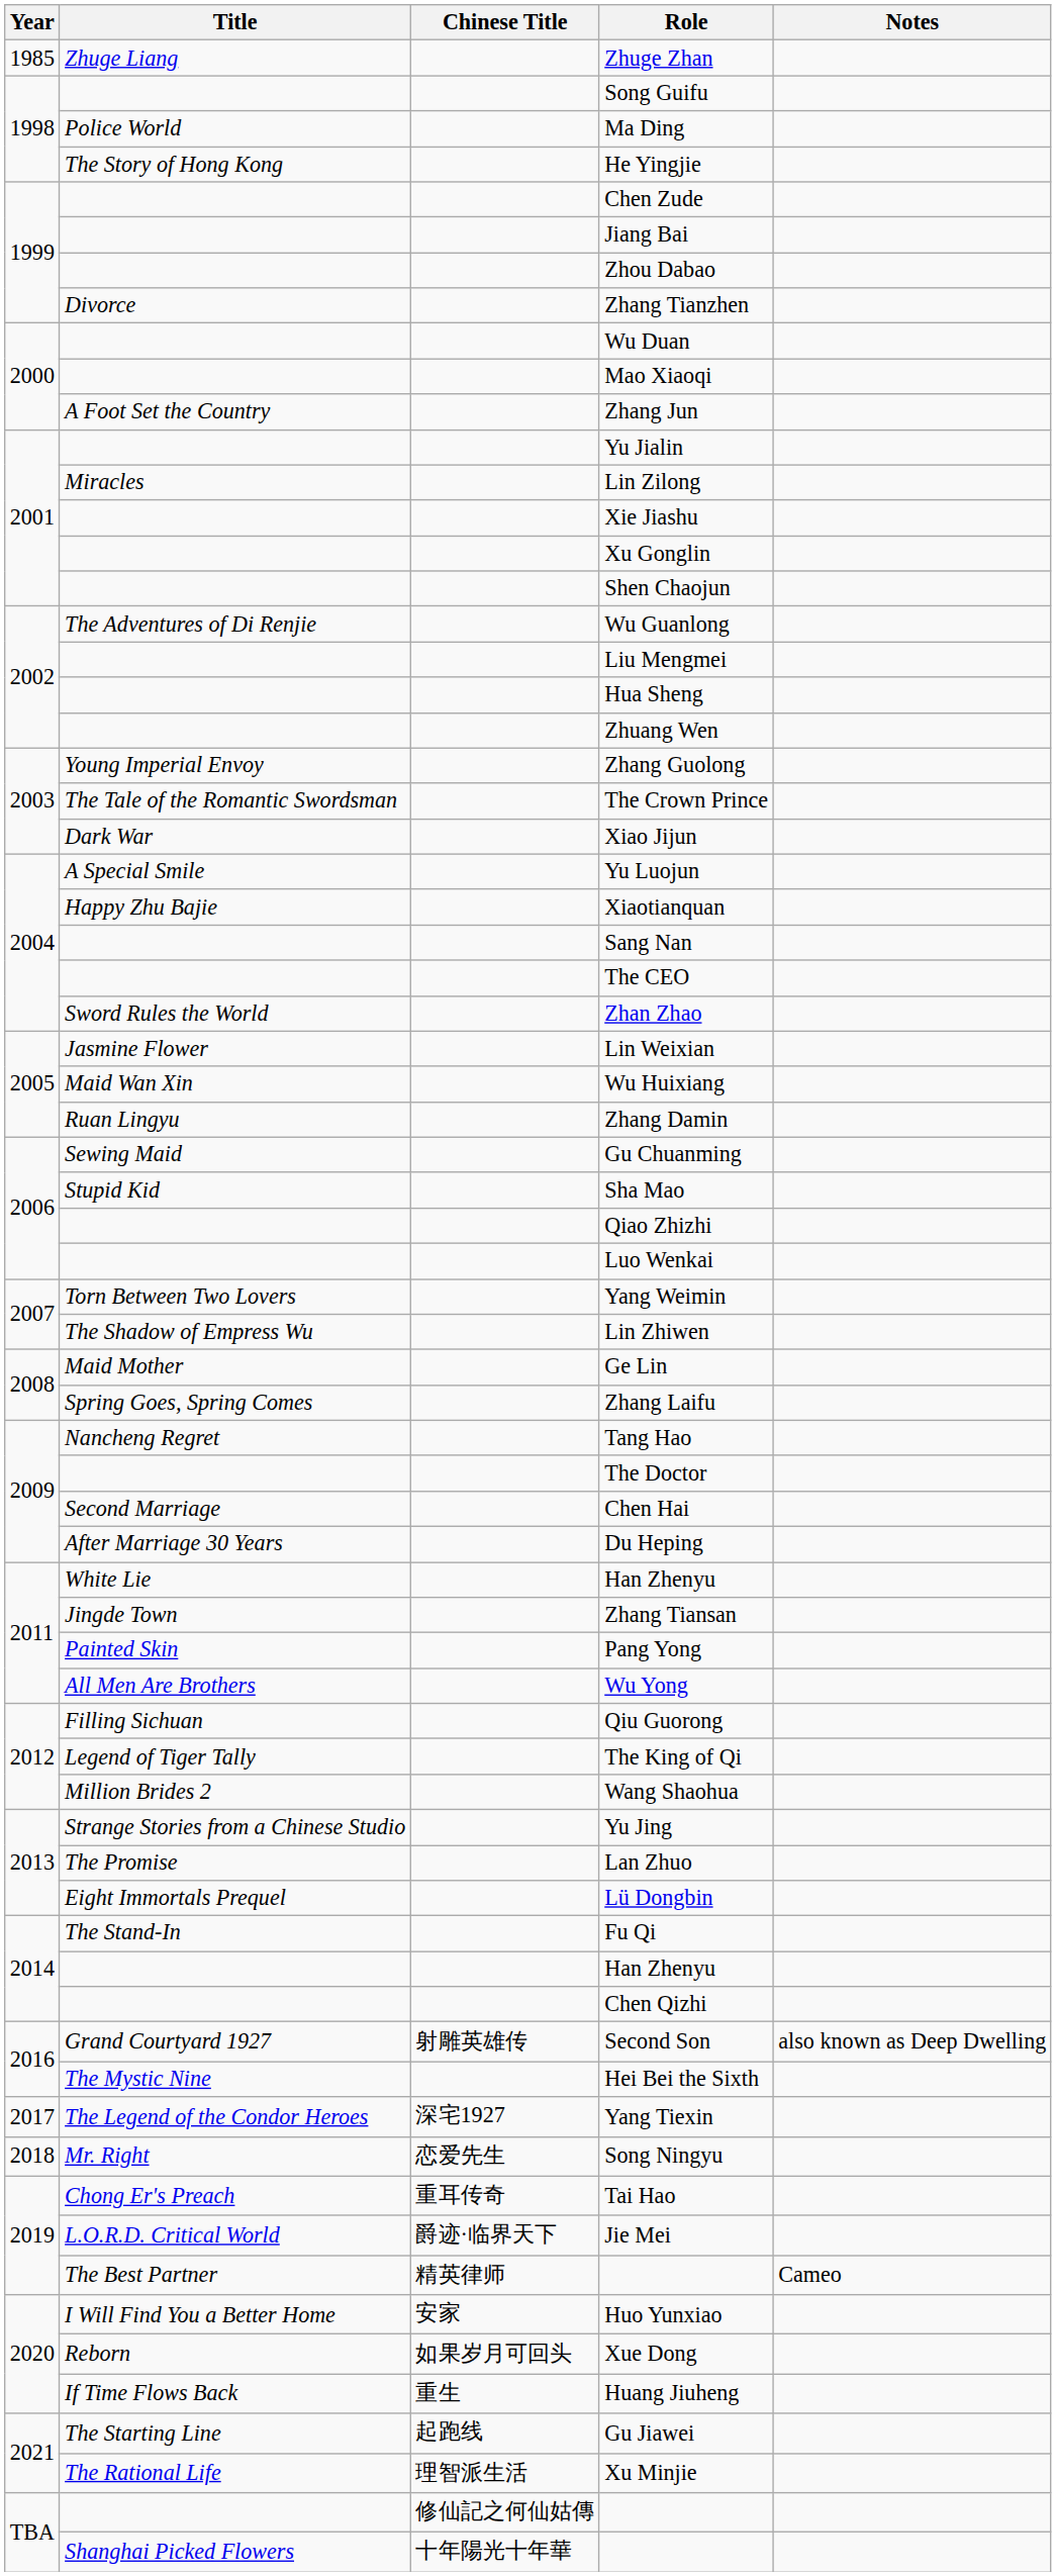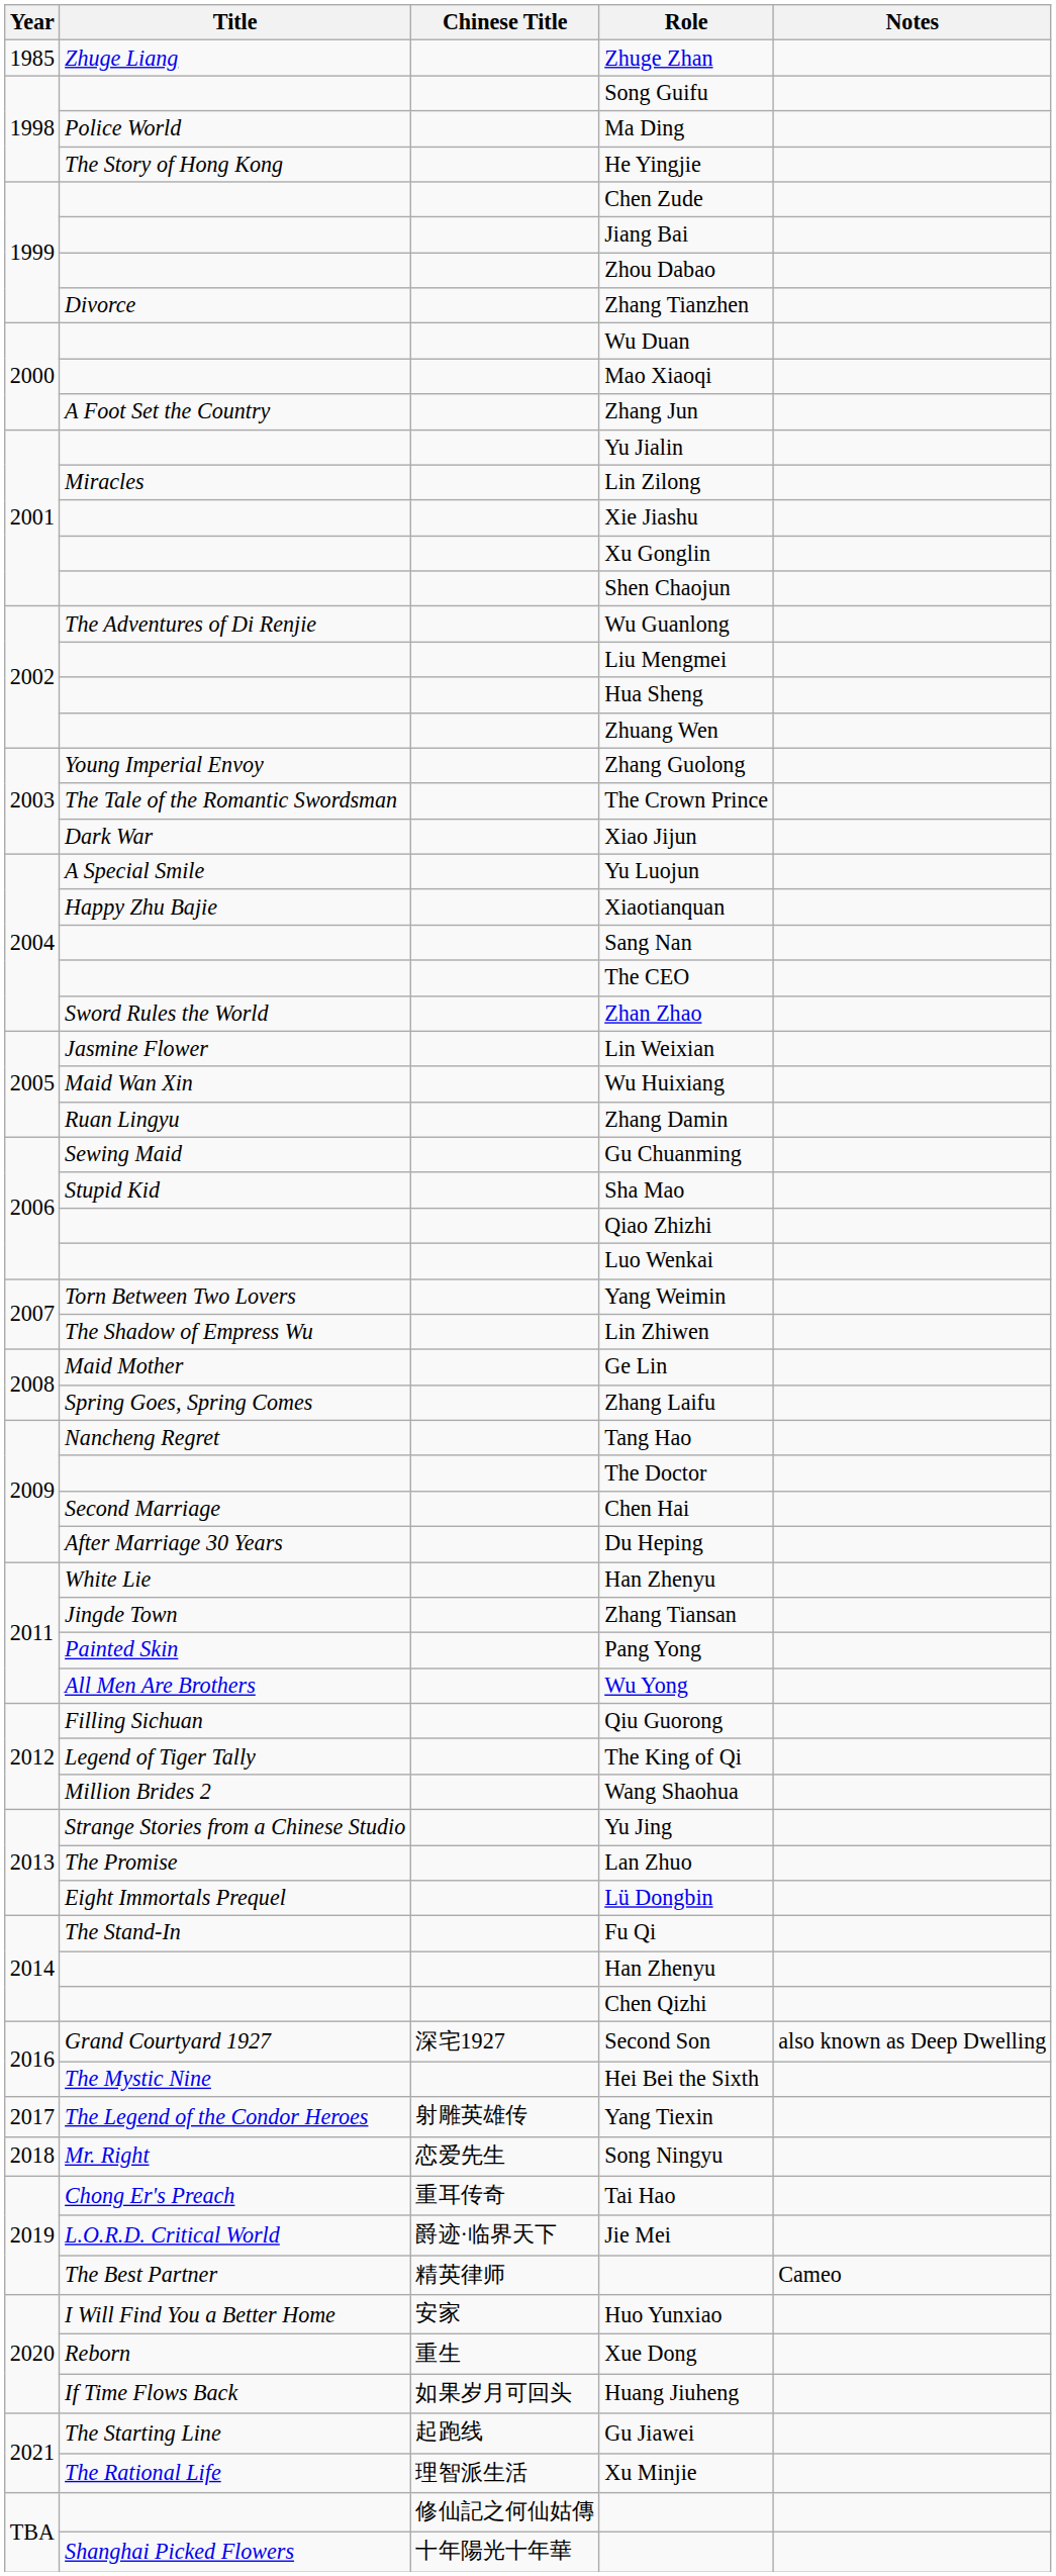 <table class="wikitable">
 <tr>
 <th>Year</th>
 <th>Title</th>
 <th>Chinese Title</th>
 <th>Role</th>
 <th>Notes</th>
 </tr>
 <tr>
 <td>1985</td>
 <td><em><a href='#'>Zhuge Liang</a></em></td>
 <td></td>
 <td><a href='#'>Zhuge Zhan</a></td>
 <td></td>
 </tr>
 <tr>
 <td rowspan="3">1998</td>
 <td></td>
 <td></td>
 <td>Song Guifu</td>
 <td></td>
 </tr>
 <tr>
 <td><em>Police World</em></td>
 <td></td>
 <td>Ma Ding</td>
 <td></td>
 </tr>
 <tr>
 <td><em>The Story of Hong Kong</em></td>
 <td></td>
 <td>He Yingjie</td>
 <td></td>
 </tr>
 <tr>
 <td rowspan="4">1999</td>
 <td><em> </em></td>
 <td></td>
 <td>Chen Zude</td>
 <td></td>
 </tr>
 <tr>
 <td></td>
 <td></td>
 <td>Jiang Bai</td>
 <td></td>
 </tr>
 <tr>
 <td></td>
 <td></td>
 <td>Zhou Dabao</td>
 <td></td>
 </tr>
 <tr>
 <td><em>Divorce</em></td>
 <td></td>
 <td>Zhang Tianzhen</td>
 <td></td>
 </tr>
 <tr>
 <td rowspan="3">2000</td>
 <td></td>
 <td></td>
 <td>Wu Duan</td>
 <td></td>
 </tr>
 <tr>
 <td></td>
 <td></td>
 <td>Mao Xiaoqi</td>
 <td></td>
 </tr>
 <tr>
 <td><em>A Foot Set the Country</em></td>
 <td></td>
 <td>Zhang Jun</td>
 <td></td>
 </tr>
 <tr>
 <td rowspan="5">2001</td>
 <td><em> </em></td>
 <td></td>
 <td>Yu Jialin</td>
 <td></td>
 </tr>
 <tr>
 <td><em>Miracles</em></td>
 <td></td>
 <td>Lin Zilong</td>
 <td></td>
 </tr>
 <tr>
 <td></td>
 <td></td>
 <td>Xie Jiashu</td>
 <td></td>
 </tr>
 <tr>
 <td></td>
 <td></td>
 <td>Xu Gonglin</td>
 <td></td>
 </tr>
 <tr>
 <td></td>
 <td></td>
 <td>Shen Chaojun</td>
 <td></td>
 </tr>
 <tr>
 <td rowspan="4">2002</td>
 <td><em>The Adventures of Di Renjie</em></td>
 <td></td>
 <td>Wu Guanlong</td>
 <td></td>
 </tr>
 <tr>
 <td></td>
 <td></td>
 <td>Liu Mengmei</td>
 <td></td>
 </tr>
 <tr>
 <td></td>
 <td></td>
 <td>Hua Sheng</td>
 <td></td>
 </tr>
 <tr>
 <td></td>
 <td></td>
 <td>Zhuang Wen</td>
 <td></td>
 </tr>
 <tr>
 <td rowspan="3">2003</td>
 <td><em>Young Imperial Envoy</em></td>
 <td></td>
 <td>Zhang Guolong</td>
 <td></td>
 </tr>
 <tr>
 <td><em>The Tale of the Romantic Swordsman</em></td>
 <td></td>
 <td>The Crown Prince</td>
 <td></td>
 </tr>
 <tr>
 <td><em>Dark War</em></td>
 <td></td>
 <td>Xiao Jijun</td>
 <td></td>
 </tr>
 <tr>
 <td rowspan="5">2004</td>
 <td><em> A Special Smile</em></td>
 <td></td>
 <td>Yu Luojun</td>
 <td></td>
 </tr>
 <tr>
 <td><em>Happy Zhu Bajie</em></td>
 <td></td>
 <td>Xiaotianquan</td>
 <td></td>
 </tr>
 <tr>
 <td></td>
 <td></td>
 <td>Sang Nan</td>
 <td></td>
 </tr>
 <tr>
 <td></td>
 <td></td>
 <td>The CEO</td>
 <td></td>
 </tr>
 <tr>
 <td><em>Sword Rules the World</em></td>
 <td></td>
 <td><a href='#'>Zhan Zhao</a></td>
 <td></td>
 </tr>
 <tr>
 <td rowspan="3">2005</td>
 <td><em>Jasmine Flower</em></td>
 <td></td>
 <td>Lin Weixian</td>
 <td></td>
 </tr>
 <tr>
 <td><em>Maid Wan Xin</em></td>
 <td></td>
 <td>Wu Huixiang</td>
 <td></td>
 </tr>
 <tr>
 <td><em>Ruan Lingyu</em></td>
 <td></td>
 <td>Zhang Damin</td>
 <td></td>
 </tr>
 <tr>
 <td rowspan="4">2006</td>
 <td><em>Sewing Maid</em></td>
 <td></td>
 <td>Gu Chuanming</td>
 <td></td>
 </tr>
 <tr>
 <td><em>Stupid Kid</em></td>
 <td></td>
 <td>Sha Mao</td>
 <td></td>
 </tr>
 <tr>
 <td></td>
 <td></td>
 <td>Qiao Zhizhi</td>
 <td></td>
 </tr>
 <tr>
 <td></td>
 <td></td>
 <td>Luo Wenkai</td>
 <td></td>
 </tr>
 <tr>
 <td rowspan="2">2007</td>
 <td><em>Torn Between Two Lovers</em></td>
 <td></td>
 <td>Yang Weimin</td>
 <td></td>
 </tr>
 <tr>
 <td><em>The Shadow of Empress Wu</em></td>
 <td></td>
 <td>Lin Zhiwen</td>
 <td></td>
 </tr>
 <tr>
 <td rowspan="2">2008</td>
 <td><em>Maid Mother</em></td>
 <td></td>
 <td>Ge Lin</td>
 <td></td>
 </tr>
 <tr>
 <td><em>Spring Goes, Spring Comes</em></td>
 <td></td>
 <td>Zhang Laifu</td>
 <td></td>
 </tr>
 <tr>
 <td rowspan="4">2009</td>
 <td><em>Nancheng Regret</em></td>
 <td></td>
 <td>Tang Hao</td>
 <td></td>
 </tr>
 <tr>
 <td></td>
 <td></td>
 <td>The Doctor</td>
 <td></td>
 </tr>
 <tr>
 <td><em>Second Marriage</em></td>
 <td></td>
 <td>Chen Hai</td>
 <td></td>
 </tr>
 <tr>
 <td><em>After Marriage 30 Years</em></td>
 <td></td>
 <td>Du Heping</td>
 <td></td>
 </tr>
 <tr>
 <td rowspan="4">2011</td>
 <td><em>White Lie</em></td>
 <td></td>
 <td>Han Zhenyu</td>
 <td></td>
 </tr>
 <tr>
 <td><em>Jingde Town</em></td>
 <td></td>
 <td>Zhang Tiansan</td>
 <td></td>
 </tr>
 <tr>
 <td><em><a href='#'>Painted Skin</a></em></td>
 <td></td>
 <td>Pang Yong</td>
 <td></td>
 </tr>
 <tr>
 <td><em><a href='#'>All Men Are Brothers</a></em></td>
 <td></td>
 <td><a href='#'>Wu Yong</a></td>
 <td></td>
 </tr>
 <tr>
 <td rowspan="3">2012</td>
 <td><em>Filling Sichuan</em></td>
 <td></td>
 <td>Qiu Guorong</td>
 <td></td>
 </tr>
 <tr>
 <td><em>Legend of Tiger Tally</em></td>
 <td></td>
 <td>The King of Qi</td>
 <td></td>
 </tr>
 <tr>
 <td><em>Million Brides 2</em></td>
 <td></td>
 <td>Wang Shaohua</td>
 <td></td>
 </tr>
 <tr>
 <td rowspan="3">2013</td>
 <td><em>Strange Stories from a Chinese Studio</em></td>
 <td></td>
 <td>Yu Jing</td>
 <td></td>
 </tr>
 <tr>
 <td><em>The Promise</em></td>
 <td></td>
 <td>Lan Zhuo</td>
 <td></td>
 </tr>
 <tr>
 <td><em>Eight Immortals Prequel</em></td>
 <td></td>
 <td><a href='#'>Lü Dongbin</a></td>
 <td></td>
 </tr>
 <tr>
 <td rowspan="3">2014</td>
 <td><em>The Stand-In</em></td>
 <td></td>
 <td>Fu Qi</td>
 <td></td>
 </tr>
 <tr>
 <td></td>
 <td></td>
 <td>Han Zhenyu</td>
 <td></td>
 </tr>
 <tr>
 <td></td>
 <td></td>
 <td>Chen Qizhi</td>
 <td></td>
 </tr>
 <tr>
 <td rowspan="2">2016</td>
 <td><em>Grand Courtyard 1927 </em></td>
-<td>射雕英雄传</td>
+<td>深宅1927</td>
 <td>Second Son</td>
 <td>also known as Deep Dwelling</td>
 </tr>
 <tr>
 <td><em><a href='#'>The Mystic Nine</a></em></td>
 <td></td>
 <td>Hei Bei the Sixth</td>
 <td></td>
 </tr>
 <tr>
 <td rowspan="1">2017</td>
 <td><em><a href='#'>The Legend of the Condor Heroes</a> </em></td>
-<td>深宅1927</td>
+<td>射雕英雄传</td>
 <td>Yang Tiexin</td>
 <td></td>
 </tr>
 <tr>
 <td>2018</td>
 <td><em><a href='#'>Mr. Right</a></em></td>
 <td>恋爱先生</td>
 <td>Song Ningyu</td>
 <td></td>
 </tr>
 <tr>
 <td rowspan="3">2019</td>
 <td><em><a href='#'>Chong Er's Preach</a> </em></td>
 <td>重耳传奇</td>
 <td>Tai Hao</td>
 <td></td>
 </tr>
 <tr>
 <td><em><a href='#'>L.O.R.D. Critical World</a></em></td>
 <td>爵迹·临界天下</td>
 <td>Jie Mei</td>
 <td></td>
 </tr>
 <tr>
 <td><em>The Best Partner</em></td>
 <td>精英律师</td>
 <td></td>
 <td>Cameo</td>
 </tr>
 <tr>
 <td rowspan=3>2020</td>
 <td><em>I Will Find You a Better Home </em></td>
 <td>安家</td>
 <td>Huo Yunxiao</td>
 <td></td>
 </tr>
 <tr>
 <td><em>Reborn</em></td>
-<td>如果岁月可回头</td>
+<td>重生</td>
 <td>Xue Dong</td>
 <td></td>
 </tr>
 <tr>
 <td><em>If Time Flows Back</em></td>
-<td>重生</td>
+<td>如果岁月可回头</td>
 <td>Huang Jiuheng</td>
 <td></td>
 </tr>
 <tr>
 <td rowspan="2">2021</td>
 <td><em>The Starting Line</em></td>
 <td>起跑线</td>
 <td>Gu Jiawei</td>
 <td></td>
 </tr>
 <tr>
 <td><em><a href='#'>The Rational Life</a></em></td>
 <td>理智派生活</td>
 <td>Xu Minjie</td>
 <td></td>
 </tr>
 <tr>
 <td rowspan="2">TBA</td>
 <td></td>
 <td>修仙記之何仙姑傳</td>
 <td></td>
 <td></td>
 </tr>
 <tr>
 <td><em><a href='#'>Shanghai Picked Flowers</a></em></td>
 <td>十年陽光十年華</td>
 <td></td>
 <td></td>
 </tr>
 </table>
